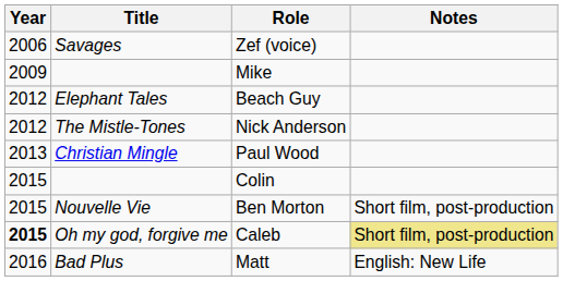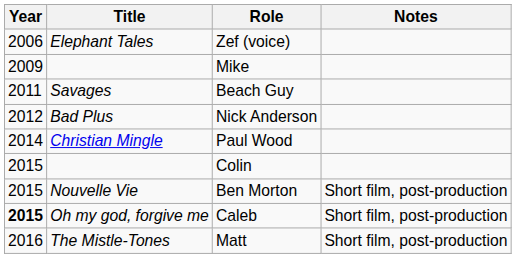 <table class="wikitable sortable">
 <tr>
 <th>Year</th>
 <th>Title</th>
 <th>Role</th>
 <th class="unsortable">Notes</th>
 </tr>
 <tr>
 <td>2006</td>
-<td><em>Savages</em></td>
+<td><em>Elephant Tales</em></td>
 <td>Zef (voice)</td>
 <td></td>
 </tr>
 <tr>
 <td>2009</td>
 <td><em></em></td>
 <td>Mike</td>
 <td></td>
 </tr>
 <tr>
-<td>2012</td>
-<td><em>Elephant Tales</em></td>
+<td>2011</td>
+<td><em>Savages</em></td>
 <td>Beach Guy</td>
 <td></td>
 </tr>
 <tr>
 <td>2012</td>
-<td><em>The Mistle-Tones</em></td>
+<td><em>Bad Plus</em></td>
 <td>Nick Anderson</td>
 <td></td>
 </tr>
 <tr>
-<td>2013</td>
+<td>2014</td>
 <td><em><a href='#'>Christian Mingle</a></em></td>
 <td>Paul Wood</td>
 <td></td>
 </tr>
 <tr>
 <td>2015</td>
 <td><em></em></td>
 <td>Colin</td>
 <td></td>
 </tr>
 <tr>
 <td>2015</td>
 <td><em>Nouvelle Vie</em></td>
 <td>Ben Morton</td>
 <td>Short film, post-production</td>
 </tr>
 <tr>
 <td><strong>2015</strong></td>
 <td><em>Oh my god, forgive me</em></td>
 <td>Caleb</td>
-<td style="background: khaki;">Short film, post-production</td>
+<td>Short film, post-production</td>
 </tr>
 <tr>
 <td>2016</td>
-<td><em>Bad Plus</em></td>
+<td><em>The Mistle-Tones</em></td>
 <td>Matt</td>
-<td>English: New Life</td>
+<td>Short film, post-production</td>
 </tr>
 </table>
